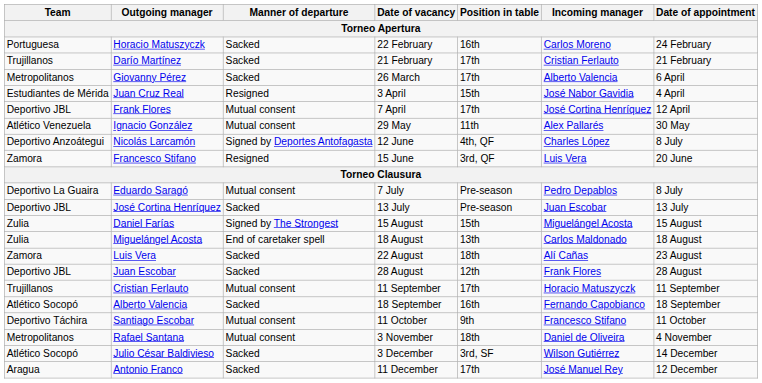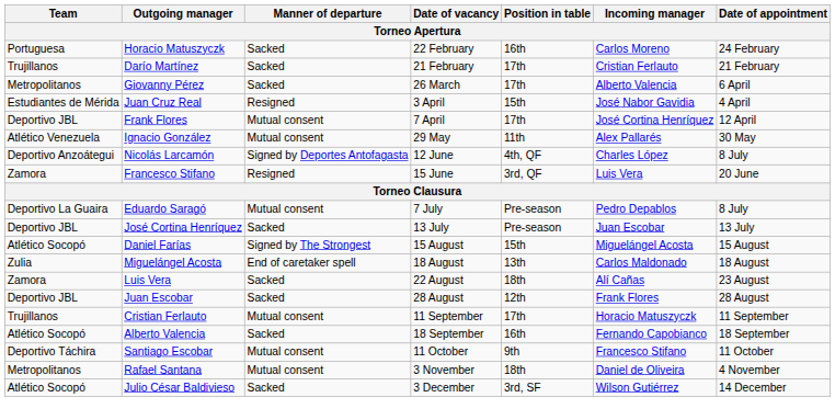 <table class="wikitable sortable">
 <tr>
 <th>Team</th>
 <th>Outgoing manager</th>
 <th>Manner of departure</th>
 <th>Date of vacancy</th>
 <th>Position in table</th>
 <th>Incoming manager</th>
 <th>Date of appointment</th>
 </tr>
 <tr>
 <th colspan=7>Torneo Apertura</th>
 </tr>
 <tr>
 <td>Portuguesa</td>
 <td> <a href='#'>Horacio Matuszyczk</a></td>
 <td>Sacked</td>
 <td>22 February</td>
 <td>16th</td>
 <td> <a href='#'>Carlos Moreno</a></td>
 <td>24 February</td>
 </tr>
 <tr>
 <td>Trujillanos</td>
 <td> <a href='#'>Darío Martínez</a></td>
 <td>Sacked</td>
 <td>21 February</td>
 <td>17th</td>
 <td> <a href='#'>Cristian Ferlauto</a></td>
 <td>21 February</td>
 </tr>
 <tr>
 <td>Metropolitanos</td>
 <td> <a href='#'>Giovanny Pérez</a></td>
 <td>Sacked</td>
 <td>26 March</td>
 <td>17th</td>
 <td> <a href='#'>Alberto Valencia</a></td>
 <td>6 April</td>
 </tr>
 <tr>
 <td>Estudiantes de Mérida</td>
 <td> <a href='#'>Juan Cruz Real</a></td>
 <td>Resigned</td>
 <td>3 April</td>
 <td>15th</td>
 <td> <a href='#'>José Nabor Gavidia</a></td>
 <td>4 April</td>
 </tr>
 <tr>
 <td>Deportivo JBL</td>
 <td> <a href='#'>Frank Flores</a></td>
 <td>Mutual consent</td>
 <td>7 April</td>
 <td>17th</td>
 <td> <a href='#'>José Cortina Henríquez</a></td>
 <td>12 April</td>
 </tr>
 <tr>
 <td>Atlético Venezuela</td>
 <td> <a href='#'>Ignacio González</a></td>
 <td>Mutual consent</td>
 <td>29 May</td>
 <td>11th</td>
 <td> <a href='#'>Alex Pallarés</a></td>
 <td>30 May</td>
 </tr>
 <tr>
 <td>Deportivo Anzoátegui</td>
 <td> <a href='#'>Nicolás Larcamón</a></td>
 <td>Signed by <a href='#'>Deportes Antofagasta</a></td>
 <td>12 June</td>
 <td>4th, QF</td>
 <td> <a href='#'>Charles López</a></td>
 <td>8 July</td>
 </tr>
 <tr>
 <td>Zamora</td>
 <td> <a href='#'>Francesco Stifano</a></td>
 <td>Resigned</td>
 <td>15 June</td>
 <td>3rd, QF</td>
 <td> <a href='#'>Luis Vera</a></td>
 <td>20 June</td>
 </tr>
 <tr>
 <th colspan=7>Torneo Clausura</th>
 </tr>
 <tr>
 <td>Deportivo La Guaira</td>
 <td> <a href='#'>Eduardo Saragó</a></td>
 <td>Mutual consent</td>
 <td>7 July</td>
 <td>Pre-season</td>
 <td> <a href='#'>Pedro Depablos</a></td>
 <td>8 July</td>
 </tr>
 <tr>
 <td>Deportivo JBL</td>
 <td> <a href='#'>José Cortina Henríquez</a></td>
 <td>Sacked</td>
 <td>13 July</td>
 <td>Pre-season</td>
 <td> <a href='#'>Juan Escobar</a></td>
 <td>13 July</td>
 </tr>
 <tr>
-<td>Zulia</td>
+<td>Atlético Socopó</td>
 <td> <a href='#'>Daniel Farías</a></td>
 <td>Signed by <a href='#'>The Strongest</a></td>
 <td>15 August</td>
 <td>15th</td>
 <td> <a href='#'>Miguelángel Acosta</a></td>
 <td>15 August</td>
 </tr>
 <tr>
 <td>Zulia</td>
 <td> <a href='#'>Miguelángel Acosta</a></td>
 <td>End of caretaker spell</td>
 <td>18 August</td>
 <td>13th</td>
 <td> <a href='#'>Carlos Maldonado</a></td>
 <td>18 August</td>
 </tr>
 <tr>
 <td>Zamora</td>
 <td> <a href='#'>Luis Vera</a></td>
 <td>Sacked</td>
 <td>22 August</td>
 <td>18th</td>
 <td> <a href='#'>Alí Cañas</a></td>
 <td>23 August</td>
 </tr>
 <tr>
 <td>Deportivo JBL</td>
 <td> <a href='#'>Juan Escobar</a></td>
 <td>Sacked</td>
 <td>28 August</td>
 <td>12th</td>
 <td> <a href='#'>Frank Flores</a></td>
 <td>28 August</td>
 </tr>
 <tr>
 <td>Trujillanos</td>
 <td> <a href='#'>Cristian Ferlauto</a></td>
 <td>Mutual consent</td>
 <td>11 September</td>
 <td>17th</td>
 <td> <a href='#'>Horacio Matuszyczk</a></td>
 <td>11 September</td>
 </tr>
 <tr>
 <td>Atlético Socopó</td>
 <td> <a href='#'>Alberto Valencia</a></td>
 <td>Sacked</td>
 <td>18 September</td>
 <td>16th</td>
 <td> <a href='#'>Fernando Capobianco</a></td>
 <td>18 September</td>
 </tr>
 <tr>
 <td>Deportivo Táchira</td>
 <td> <a href='#'>Santiago Escobar</a></td>
 <td>Mutual consent</td>
 <td>11 October</td>
 <td>9th</td>
 <td> <a href='#'>Francesco Stifano</a></td>
 <td>11 October</td>
 </tr>
 <tr>
 <td>Metropolitanos</td>
 <td> <a href='#'>Rafael Santana</a></td>
 <td>Mutual consent</td>
 <td>3 November</td>
 <td>18th</td>
 <td> <a href='#'>Daniel de Oliveira</a></td>
 <td>4 November</td>
 </tr>
 <tr>
 <td>Atlético Socopó</td>
 <td> <a href='#'>Julio César Baldivieso</a></td>
 <td>Sacked</td>
 <td>3 December</td>
 <td>3rd, SF</td>
 <td> <a href='#'>Wilson Gutiérrez</a></td>
 <td>14 December</td>
 </tr>
-<tr>
-<td>Aragua</td>
-<td> <a href='#'>Antonio Franco</a></td>
-<td>Sacked</td>
-<td>11 December</td>
-<td>17th</td>
-<td> <a href='#'>José Manuel Rey</a></td>
-<td>12 December</td>
-</tr>
 </table>
